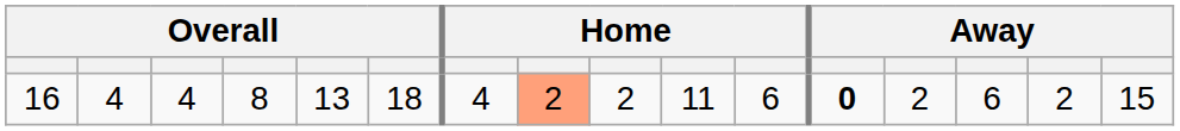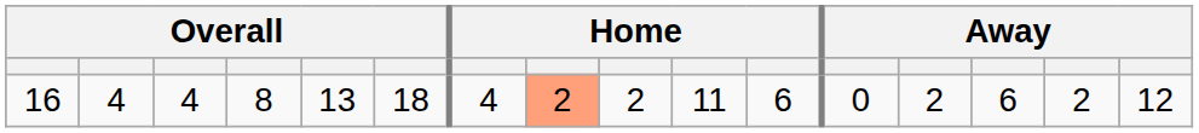 <table class="wikitable" style="text-align: center;">
 <tr>
 <th colspan=6 style="border-right:3px solid grey;">Overall</th>
 <th colspan=5 style="border-right:3px solid grey;">Home</th>
 <th colspan=5>Away</th>
 </tr>
 <tr>
 <th width=28></th>
 <th width=28></th>
 <th width=28></th>
 <th width=28></th>
 <th width=28></th>
 <th width=28 style="border-right:3px solid grey;"></th>
 <th width=28></th>
 <th width=28></th>
 <th width=28></th>
 <th width=28></th>
 <th width=28 style="border-right:3px solid grey;"></th>
 <th width=28></th>
 <th width=28></th>
 <th width=28></th>
 <th width=28></th>
 <th width=28></th>
 </tr>
 <tr>
 <td>16</td>
 <td>4</td>
 <td>4</td>
 <td>8</td>
 <td>13</td>
 <td style="border-right:3px solid grey;">18</td>
 <td>4</td>
 <td style="background: lightsalmon;">2</td>
 <td>2</td>
 <td>11</td>
 <td style="border-right:3px solid grey;">6</td>
-<td><strong>0</strong></td>
+<td>0</td>
 <td>2</td>
 <td>6</td>
 <td>2</td>
-<td>15</td>
+<td>12</td>
 </tr>
 </table>
